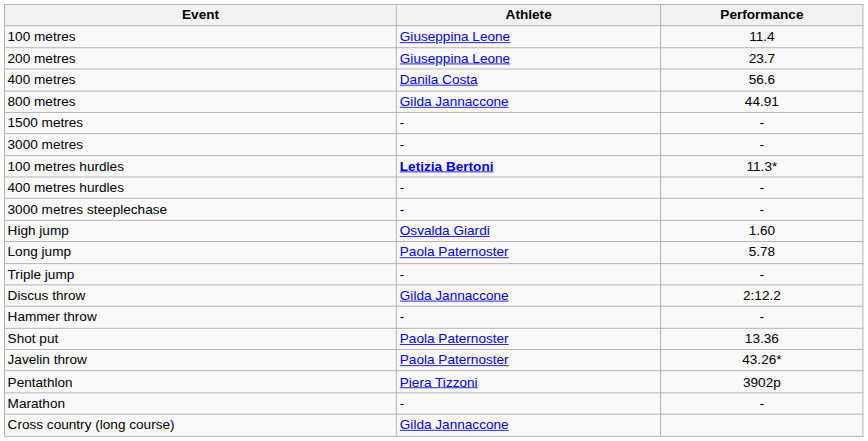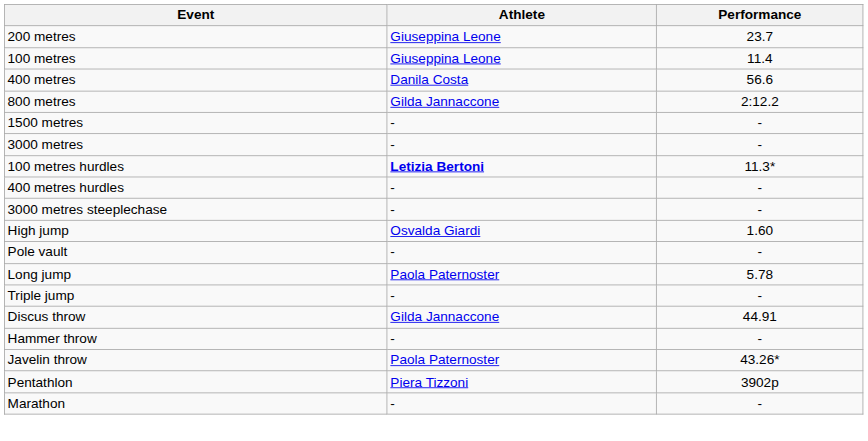 <table class="wikitable" width=80% style="font-size:100%; text-align:left;">
 <tr>
 <th>Event</th>
 <th>Athlete</th>
 <th>Performance</th>
 </tr>
 <tr>
+<td>200 metres</td>
+<td><a href='#'>Giuseppina Leone</a></td>
+<td align=center>23.7</td>
+</tr>
+<tr>
 <td>100 metres</td>
 <td><a href='#'>Giuseppina Leone</a></td>
 <td align=center>11.4</td>
-</tr>
-<tr>
-<td>200 metres</td>
-<td><a href='#'>Giuseppina Leone</a></td>
-<td align=center>23.7</td>
 </tr>
 <tr>
 <td>400 metres</td>
 <td><a href='#'>Danila Costa</a></td>
 <td align=center>56.6</td>
 </tr>
 <tr>
 <td>800 metres</td>
 <td><a href='#'>Gilda Jannaccone</a></td>
-<td align=center>44.91</td>
+<td align=center>2:12.2</td>
 </tr>
 <tr>
 <td>1500 metres</td>
 <td>-</td>
 <td align=center>-</td>
 </tr>
 <tr>
 <td>3000 metres</td>
 <td>-</td>
 <td align=center>-</td>
 </tr>
 <tr>
 <td>100 metres hurdles</td>
 <td><strong><a href='#'>Letizia Bertoni</a></strong></td>
 <td align=center>11.3*</td>
 </tr>
 <tr>
 <td>400 metres hurdles</td>
 <td>-</td>
 <td align=center>-</td>
 </tr>
 <tr>
 <td>3000 metres steeplechase</td>
 <td>-</td>
 <td align=center>-</td>
 </tr>
 <tr>
 <td>High jump</td>
 <td><a href='#'>Osvalda Giardi</a></td>
 <td align=center>1.60</td>
 </tr>
 <tr>
+<td>Pole vault</td>
+<td>-</td>
+<td align=center>-</td>
+</tr>
+<tr>
 <td>Long jump</td>
 <td><a href='#'>Paola Paternoster</a></td>
 <td align=center>5.78</td>
 </tr>
 <tr>
 <td>Triple jump</td>
 <td>-</td>
 <td align=center>-</td>
 </tr>
 <tr>
 <td>Discus throw</td>
 <td><a href='#'>Gilda Jannaccone</a></td>
-<td align=center>2:12.2</td>
+<td align=center>44.91</td>
 </tr>
 <tr>
 <td>Hammer throw</td>
 <td>-</td>
 <td align=center>-</td>
-</tr>
-<tr>
-<td>Shot put</td>
-<td><a href='#'>Paola Paternoster</a></td>
-<td align=center>13.36</td>
 </tr>
 <tr>
 <td>Javelin throw</td>
 <td><a href='#'>Paola Paternoster</a></td>
 <td align=center>43.26*</td>
 </tr>
 <tr>
 <td>Pentathlon</td>
 <td><a href='#'>Piera Tizzoni</a></td>
 <td align=center>3902p</td>
 </tr>
 <tr>
 <td>Marathon</td>
 <td>-</td>
 <td align=center>-</td>
 </tr>
-<tr>
-<td>Cross country (long course)</td>
-<td><a href='#'>Gilda Jannaccone</a></td>
-<td align=center></td>
-</tr>
 </table>
